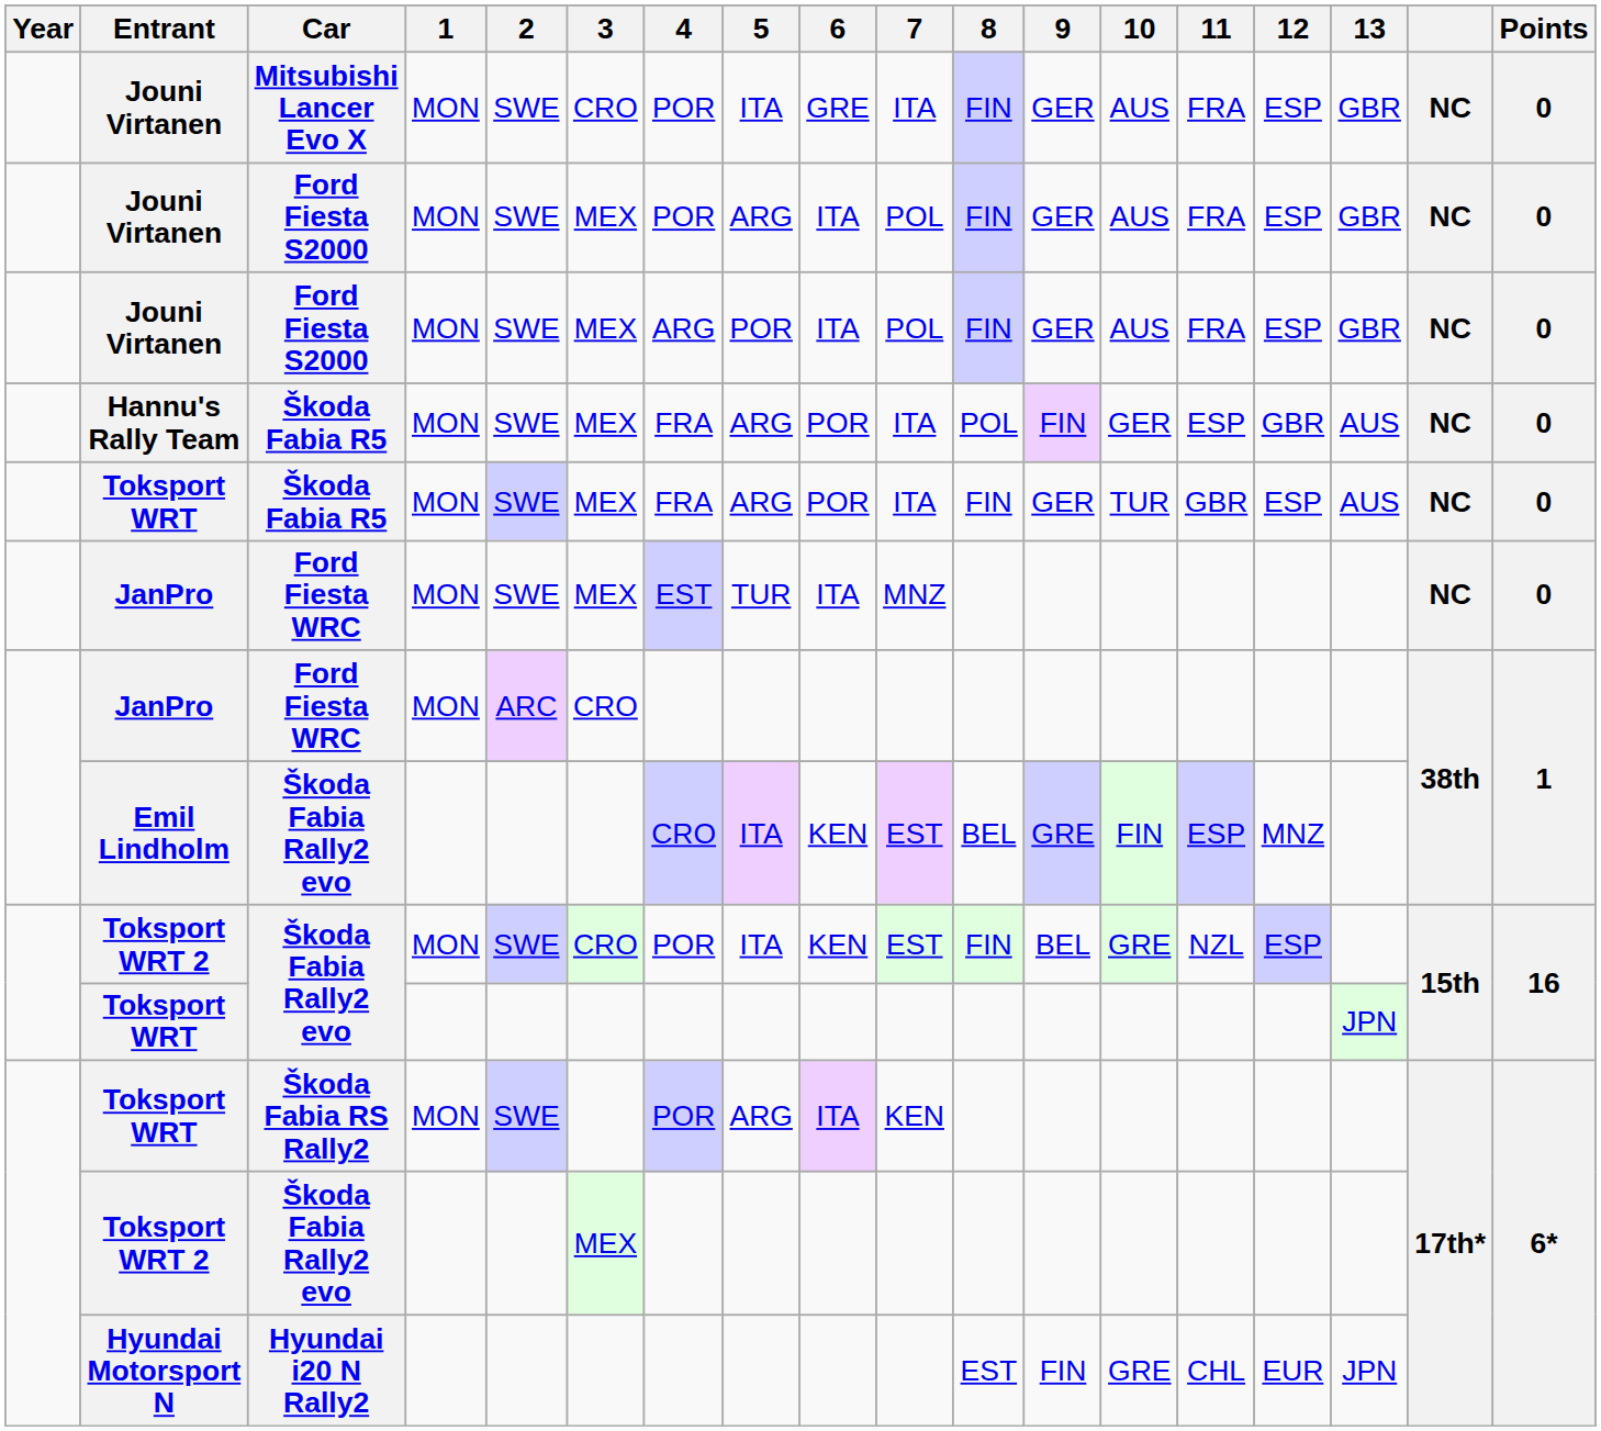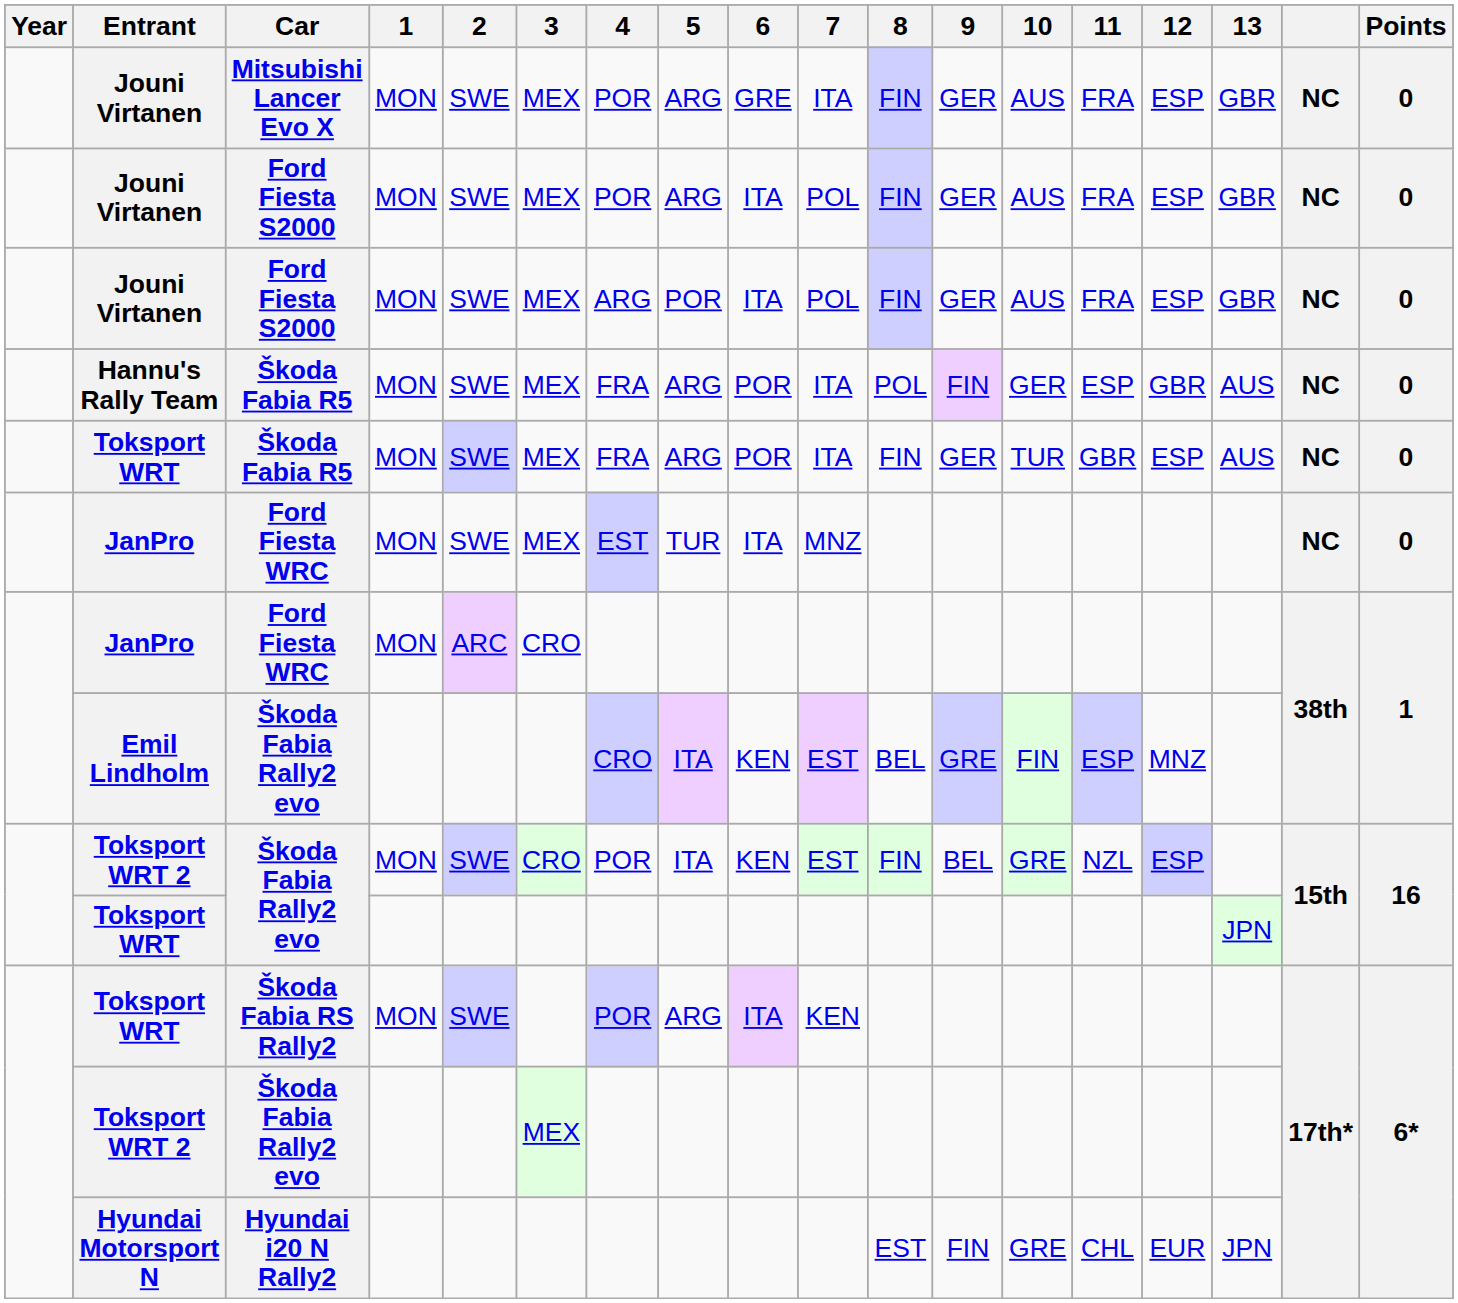 <table class="wikitable" style="text-align:center; font-size:90%">
 <tr>
 <th>Year</th>
 <th>Entrant</th>
 <th>Car</th>
 <th>1</th>
 <th>2</th>
 <th>3</th>
 <th>4</th>
 <th>5</th>
 <th>6</th>
 <th>7</th>
 <th>8</th>
 <th>9</th>
 <th>10</th>
 <th>11</th>
 <th>12</th>
 <th>13</th>
 <th></th>
 <th>Points</th>
 </tr>
 <tr>
 <td></td>
 <th>Jouni Virtanen</th>
 <th><a href='#'>Mitsubishi Lancer Evo X</a></th>
 <td><a href='#'>MON</a></td>
 <td><a href='#'>SWE</a></td>
-<td><a href='#'>CRO</a></td>
+<td><a href='#'>MEX</a></td>
 <td><a href='#'>POR</a></td>
-<td><a href='#'>ITA</a></td>
+<td><a href='#'>ARG</a></td>
 <td><a href='#'>GRE</a></td>
 <td><a href='#'>ITA</a></td>
 <td style="background:#CFCFFF"><a href='#'>FIN</a><br></td>
 <td><a href='#'>GER</a></td>
 <td><a href='#'>AUS</a></td>
 <td><a href='#'>FRA</a></td>
 <td><a href='#'>ESP</a></td>
 <td><a href='#'>GBR</a></td>
 <th>NC</th>
 <th>0</th>
 </tr>
 <tr>
 <td></td>
 <th>Jouni Virtanen</th>
 <th><a href='#'>Ford Fiesta S2000</a></th>
 <td><a href='#'>MON</a></td>
 <td><a href='#'>SWE</a></td>
 <td><a href='#'>MEX</a></td>
 <td><a href='#'>POR</a></td>
 <td><a href='#'>ARG</a></td>
 <td><a href='#'>ITA</a></td>
 <td><a href='#'>POL</a></td>
 <td style="background:#CFCFFF"><a href='#'>FIN</a><br></td>
 <td><a href='#'>GER</a></td>
 <td><a href='#'>AUS</a></td>
 <td><a href='#'>FRA</a></td>
 <td><a href='#'>ESP</a></td>
 <td><a href='#'>GBR</a></td>
 <th>NC</th>
 <th>0</th>
 </tr>
 <tr>
 <td></td>
 <th>Jouni Virtanen</th>
 <th><a href='#'>Ford Fiesta S2000</a></th>
 <td><a href='#'>MON</a></td>
 <td><a href='#'>SWE</a></td>
 <td><a href='#'>MEX</a></td>
 <td><a href='#'>ARG</a></td>
 <td><a href='#'>POR</a></td>
 <td><a href='#'>ITA</a></td>
 <td><a href='#'>POL</a></td>
 <td style="background:#CFCFFF"><a href='#'>FIN</a><br></td>
 <td><a href='#'>GER</a></td>
 <td><a href='#'>AUS</a></td>
 <td><a href='#'>FRA</a></td>
 <td><a href='#'>ESP</a></td>
 <td><a href='#'>GBR</a></td>
 <th>NC</th>
 <th>0</th>
 </tr>
 <tr>
 <td></td>
 <th>Hannu's Rally Team</th>
 <th><a href='#'>Škoda Fabia R5</a></th>
 <td><a href='#'>MON</a></td>
 <td><a href='#'>SWE</a></td>
 <td><a href='#'>MEX</a></td>
 <td><a href='#'>FRA</a></td>
 <td><a href='#'>ARG</a></td>
 <td><a href='#'>POR</a></td>
 <td><a href='#'>ITA</a></td>
 <td><a href='#'>POL</a></td>
 <td style="background:#EFCFFF"><a href='#'>FIN</a><br></td>
 <td><a href='#'>GER</a></td>
 <td><a href='#'>ESP</a></td>
 <td><a href='#'>GBR</a></td>
 <td><a href='#'>AUS</a></td>
 <th>NC</th>
 <th>0</th>
 </tr>
 <tr>
 <td></td>
 <th><a href='#'>Toksport WRT</a></th>
 <th><a href='#'>Škoda Fabia R5</a></th>
 <td><a href='#'>MON</a></td>
 <td style="background:#CFCFFF"><a href='#'>SWE</a><br></td>
 <td><a href='#'>MEX</a></td>
 <td><a href='#'>FRA</a></td>
 <td><a href='#'>ARG</a></td>
 <td><a href='#'>POR</a></td>
 <td><a href='#'>ITA</a></td>
 <td><a href='#'>FIN</a></td>
 <td><a href='#'>GER</a></td>
 <td><a href='#'>TUR</a></td>
 <td><a href='#'>GBR</a></td>
 <td><a href='#'>ESP</a></td>
 <td><a href='#'>AUS</a></td>
 <th>NC</th>
 <th>0</th>
 </tr>
 <tr>
 <td></td>
 <th><a href='#'>JanPro</a></th>
 <th><a href='#'>Ford Fiesta WRC</a></th>
 <td><a href='#'>MON</a></td>
 <td><a href='#'>SWE</a></td>
 <td><a href='#'>MEX</a></td>
 <td style="background:#CFCFFF"><a href='#'>EST</a><br></td>
 <td><a href='#'>TUR</a></td>
 <td><a href='#'>ITA</a></td>
 <td><a href='#'>MNZ</a></td>
 <td></td>
 <td></td>
 <td></td>
 <td></td>
 <td></td>
 <td></td>
 <th>NC</th>
 <th>0</th>
 </tr>
 <tr>
 <td rowspan="2"></td>
 <th><a href='#'>JanPro</a></th>
 <th><a href='#'>Ford Fiesta WRC</a></th>
 <td><a href='#'>MON</a></td>
 <td style="background:#EFCFFF"><a href='#'>ARC</a><br></td>
 <td><a href='#'>CRO</a></td>
 <td></td>
 <td></td>
 <td></td>
 <td></td>
 <td></td>
 <td></td>
 <td></td>
 <td></td>
 <td></td>
 <td></td>
 <th rowspan="2">38th</th>
 <th rowspan="2">1</th>
 </tr>
 <tr>
 <th><a href='#'>Emil Lindholm</a></th>
 <th><a href='#'>Škoda Fabia Rally2 evo</a></th>
 <td></td>
 <td></td>
 <td></td>
 <td style="background:#CFCFFF"><a href='#'>CRO</a><br></td>
 <td style="background:#EFCFFF"><a href='#'>ITA</a><br></td>
 <td><a href='#'>KEN</a></td>
 <td style="background:#EFCFFF"><a href='#'>EST</a><br></td>
 <td><a href='#'>BEL</a></td>
 <td style="background:#CFCFFF"><a href='#'>GRE</a><br></td>
 <td style="background:#DFFFDF"><a href='#'>FIN</a><br></td>
 <td style="background:#CFCFFF"><a href='#'>ESP</a><br></td>
 <td><a href='#'>MNZ</a></td>
 <td></td>
 </tr>
 <tr>
 <td rowspan="2"></td>
 <th><a href='#'>Toksport WRT 2</a></th>
 <th rowspan="2"><a href='#'>Škoda Fabia Rally2 evo</a></th>
 <td><a href='#'>MON</a></td>
 <td style="background:#CFCFFF"><a href='#'>SWE</a><br></td>
 <td style="background:#DFFFDF"><a href='#'>CRO</a><br></td>
 <td><a href='#'>POR</a></td>
 <td><a href='#'>ITA</a></td>
 <td><a href='#'>KEN</a></td>
 <td style="background:#DFFFDF"><a href='#'>EST</a><br></td>
 <td style="background:#DFFFDF"><a href='#'>FIN</a><br></td>
 <td><a href='#'>BEL</a></td>
 <td style="background:#DFFFDF"><a href='#'>GRE</a><br></td>
 <td><a href='#'>NZL</a></td>
 <td style="background:#CFCFFF"><a href='#'>ESP</a><br></td>
 <td></td>
 <th rowspan="2">15th</th>
 <th rowspan="2">16</th>
 </tr>
 <tr>
 <th><a href='#'>Toksport WRT</a></th>
 <td></td>
 <td></td>
 <td></td>
 <td></td>
 <td></td>
 <td></td>
 <td></td>
 <td></td>
 <td></td>
 <td></td>
 <td></td>
 <td></td>
 <td style="background:#DFFFDF"><a href='#'>JPN</a><br></td>
 </tr>
 <tr>
 <td rowspan="3"></td>
 <th><a href='#'>Toksport WRT</a></th>
 <th><a href='#'>Škoda Fabia RS Rally2</a></th>
 <td><a href='#'>MON</a></td>
 <td style="background:#CFCFFF"><a href='#'>SWE</a><br></td>
 <td></td>
 <td style="background:#CFCFFF"><a href='#'>POR</a><br></td>
 <td><a href='#'>ARG</a></td>
 <td style="background:#EFCFFF"><a href='#'>ITA</a><br></td>
 <td><a href='#'>KEN</a></td>
 <td></td>
 <td></td>
 <td></td>
 <td></td>
 <td></td>
 <td></td>
 <th rowspan="3">17th*</th>
 <th rowspan="3">6*</th>
 </tr>
 <tr>
 <th><a href='#'>Toksport WRT 2</a></th>
 <th><a href='#'>Škoda Fabia Rally2 evo</a></th>
 <td></td>
 <td></td>
 <td style="background:#DFFFDF"><a href='#'>MEX</a><br></td>
 <td></td>
 <td></td>
 <td></td>
 <td></td>
 <td></td>
 <td></td>
 <td></td>
 <td></td>
 <td></td>
 <td></td>
 </tr>
 <tr>
 <th><a href='#'>Hyundai Motorsport N</a></th>
 <th><a href='#'>Hyundai i20 N Rally2</a></th>
 <td></td>
 <td></td>
 <td></td>
 <td></td>
 <td></td>
 <td></td>
 <td></td>
 <td><a href='#'>EST</a></td>
 <td><a href='#'>FIN</a></td>
 <td><a href='#'>GRE</a></td>
 <td><a href='#'>CHL</a></td>
 <td><a href='#'>EUR</a></td>
 <td><a href='#'>JPN</a></td>
 </tr>
 </table>
